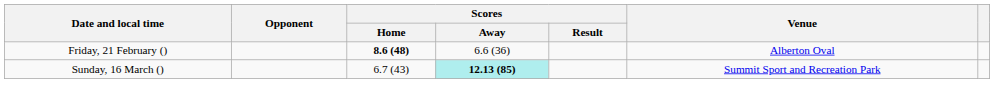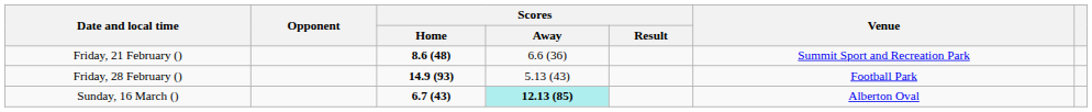 <table class="wikitable plainrowheaders" style="font-size:90%; width:100%; text-align:center;">
 <tr>
 <th rowspan="2" scope="col">Date and local time</th>
 <th rowspan="2" scope="col">Opponent</th>
 <th colspan="3" scope="col">Scores</th>
 <th rowspan="2" scope="col">Venue</th>
 <th rowspan="2" scope="col"></th>
 </tr>
 <tr>
 <th scope="col">Home</th>
 <th scope="col">Away</th>
 <th scope="col">Result</th>
 </tr>
 <tr>
 <td>Friday, 21 February ()</td>
 <td></td>
 <td><strong>8.6 (48)</strong></td>
 <td>6.6 (36)</td>
 <td></td>
-<td><a href='#'>Alberton Oval</a></td>
+<td><a href='#'>Summit Sport and Recreation Park</a></td>
+<td></td>
+</tr>
+<tr>
+<td>Friday, 28 February ()</td>
+<td></td>
+<td><strong>14.9 (93)</strong></td>
+<td>5.13 (43)</td>
+<td></td>
+<td><a href='#'>Football Park</a></td>
 <td></td>
 </tr>
 <tr>
 <td>Sunday, 16 March ()</td>
 <td></td>
-<td>6.7 (43)</td>
+<td><strong>6.7 (43)</strong></td>
 <td style="background: paleturquoise;"><strong>12.13 (85)</strong></td>
 <td></td>
-<td><a href='#'>Summit Sport and Recreation Park</a></td>
+<td><a href='#'>Alberton Oval</a></td>
 <td></td>
 </tr>
 </table>
